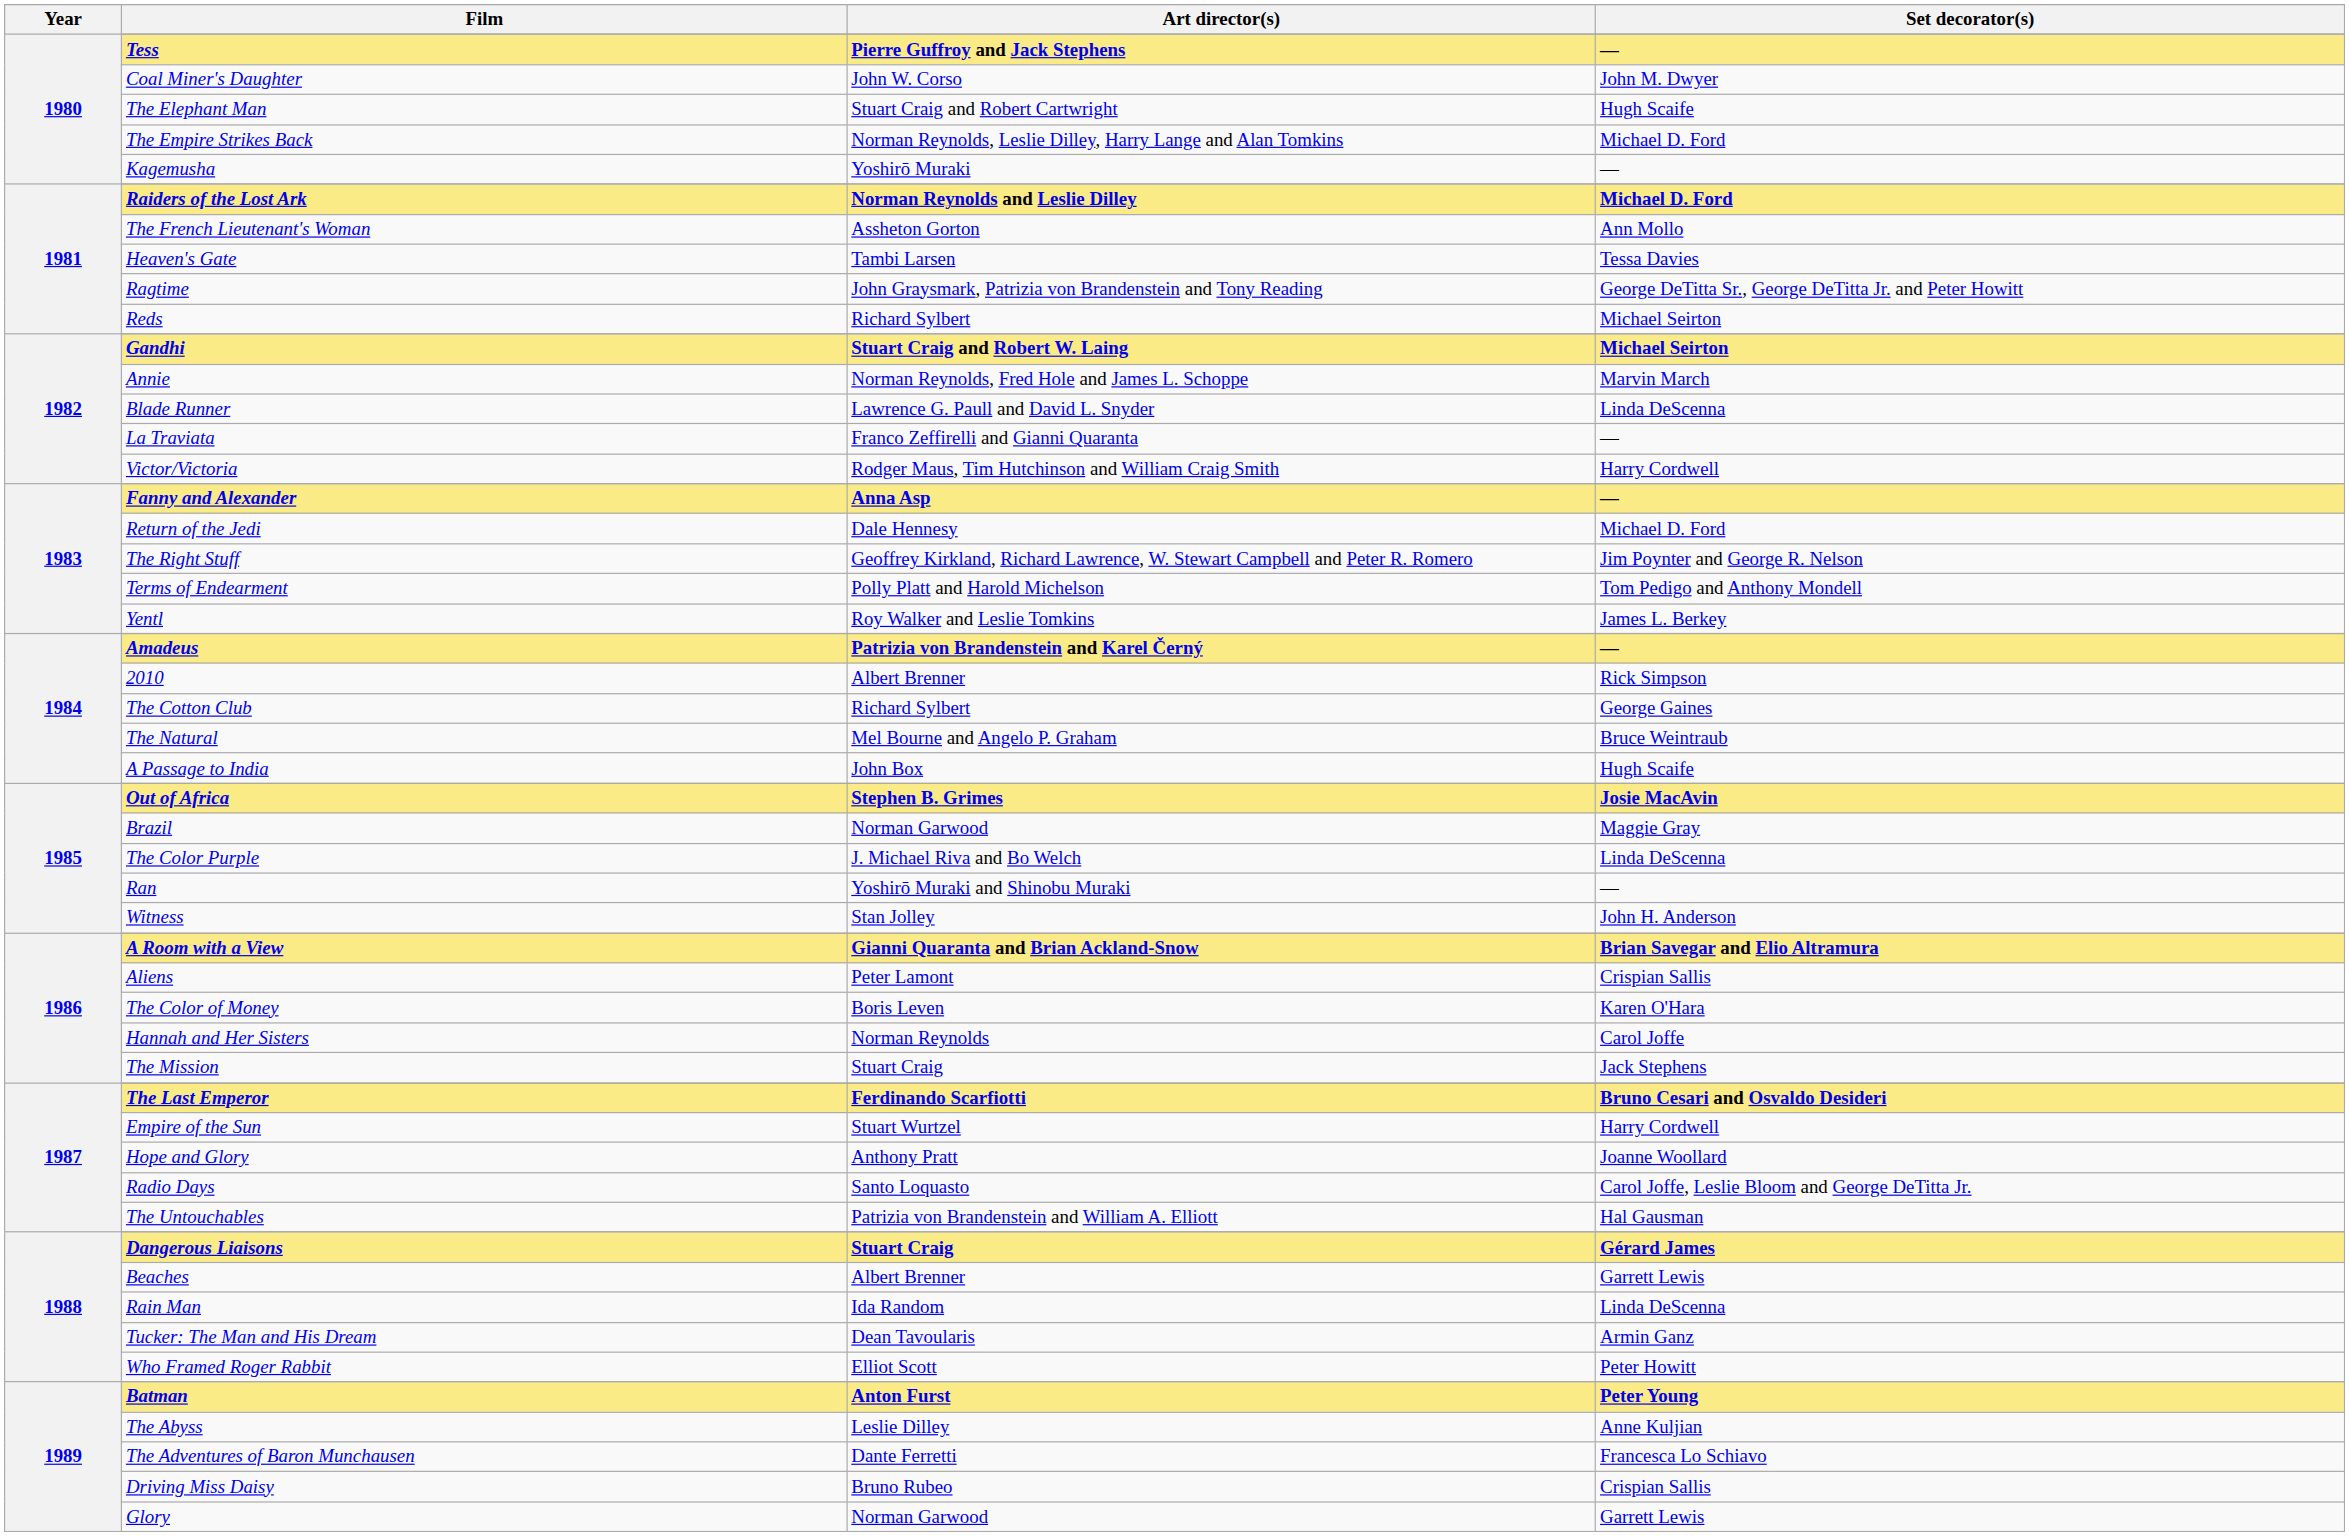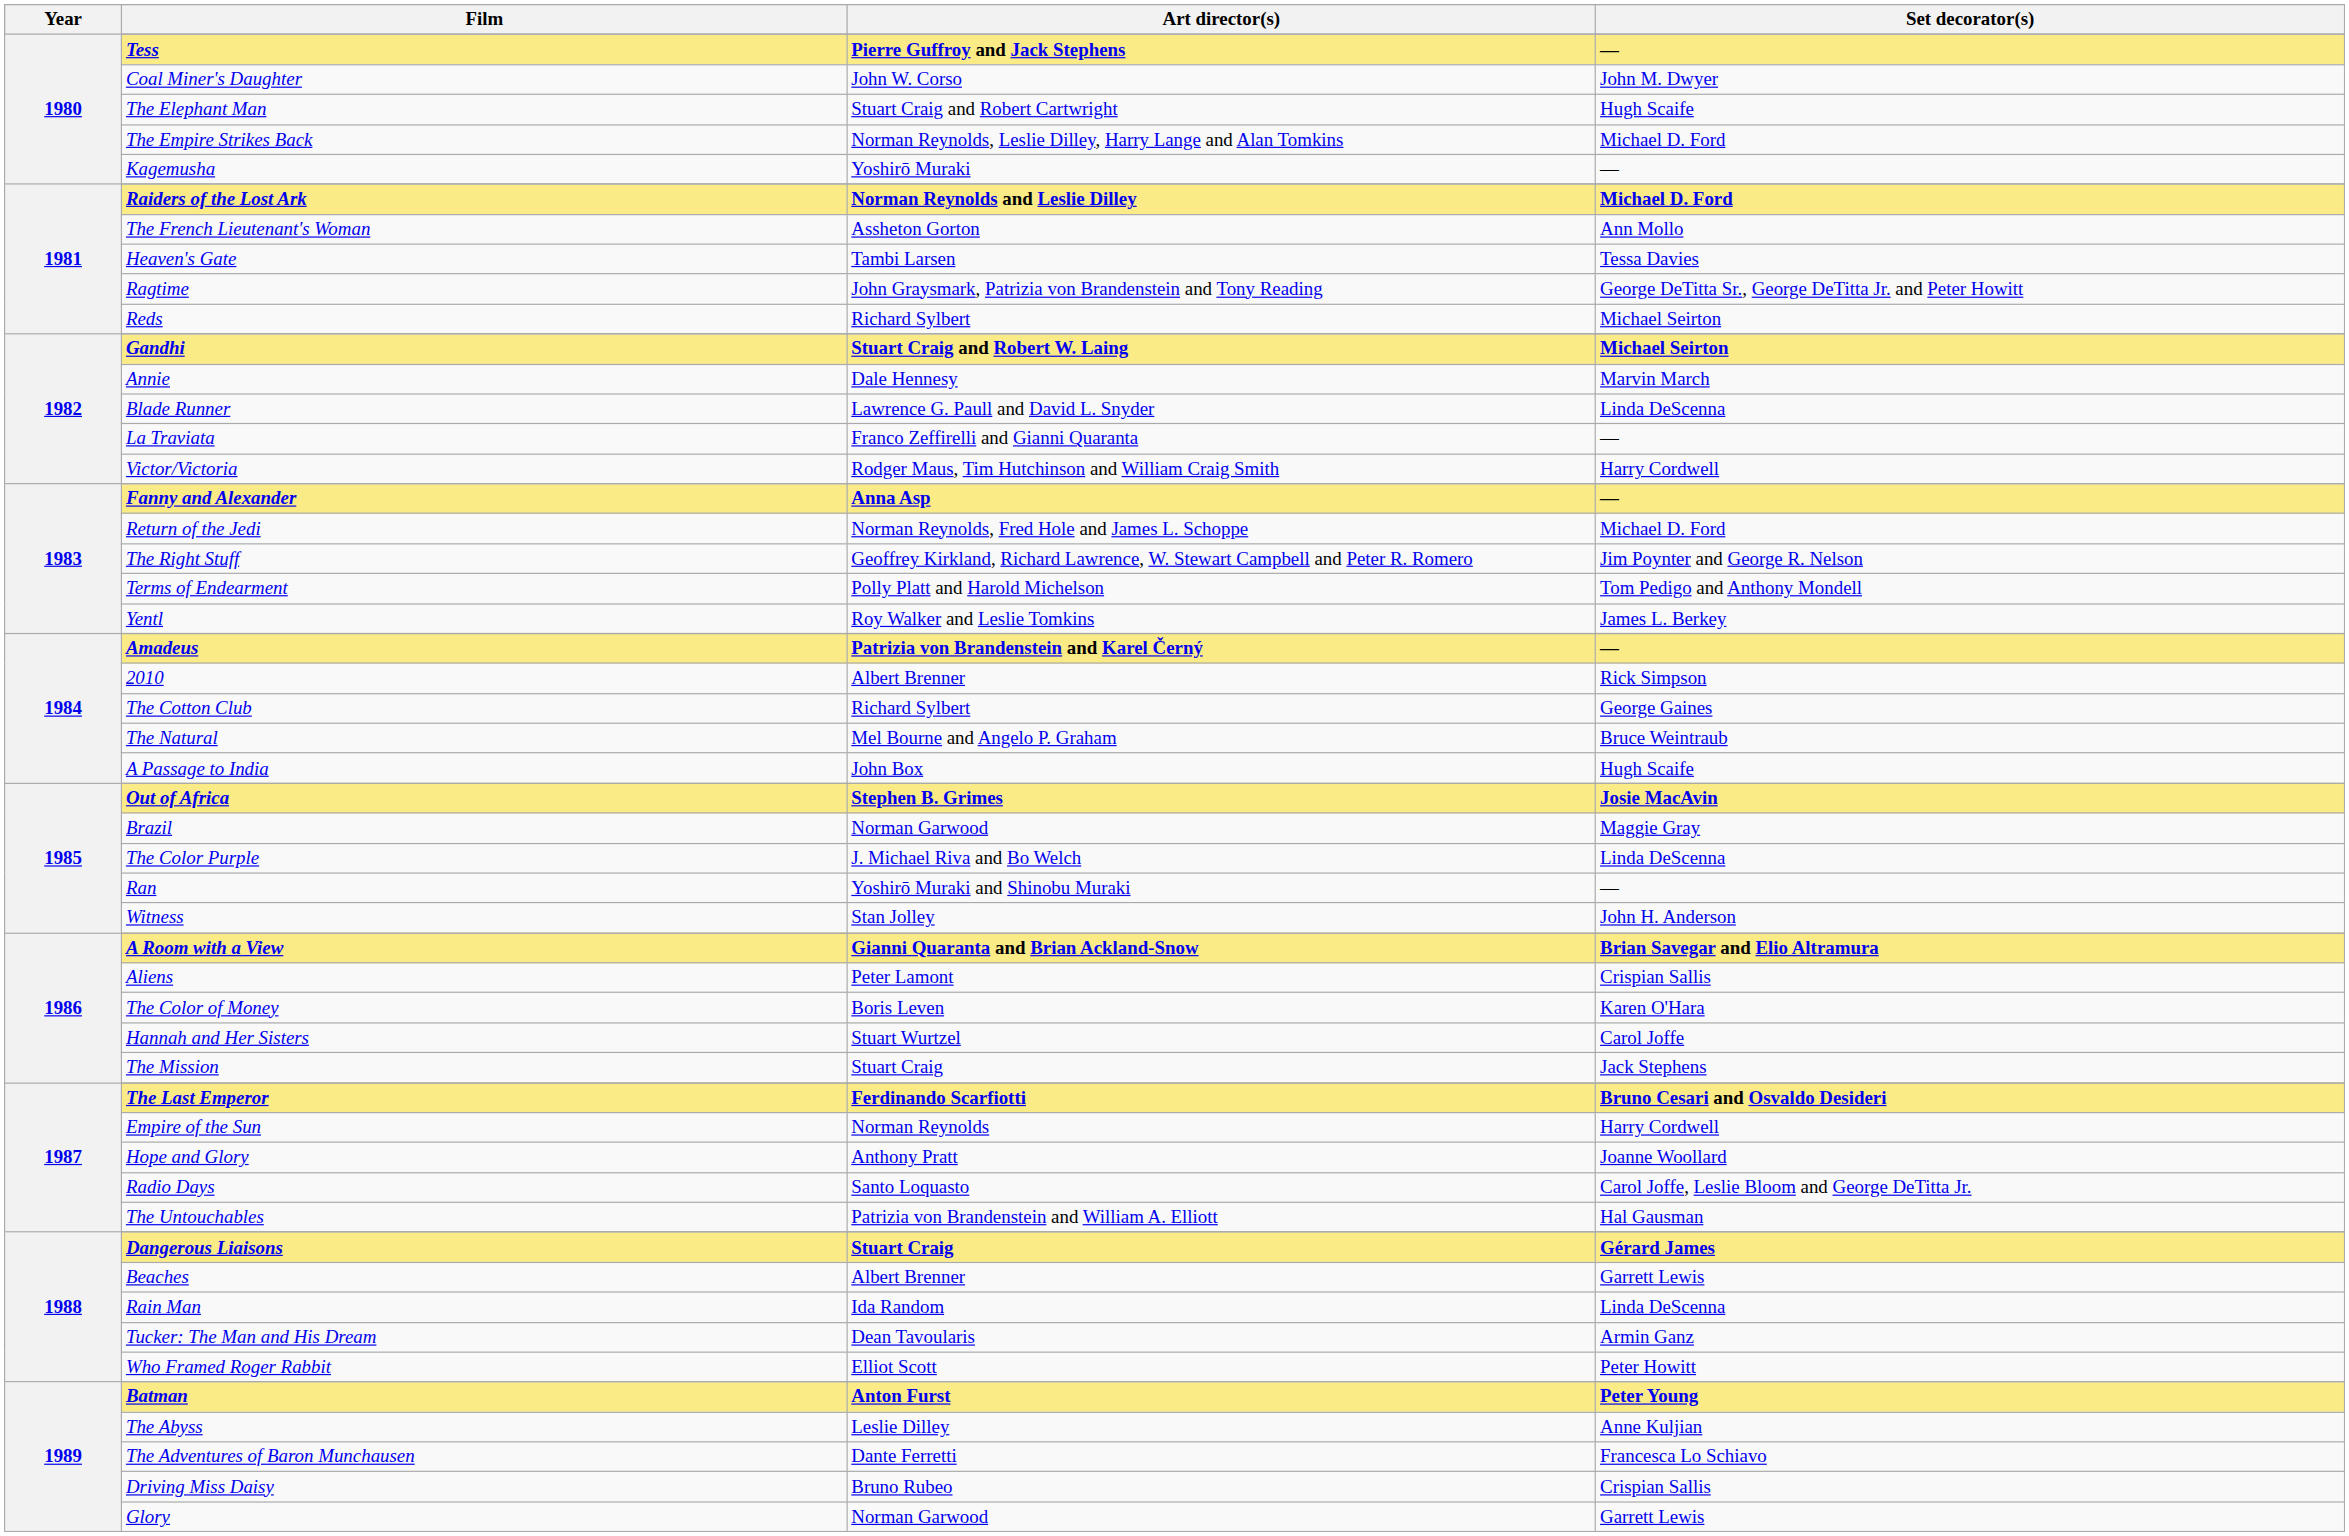 <table class="wikitable" style="width:100%">
 <tr bgcolor="#bebebe">
 <th width="5%">Year</th>
 <th width="31%">Film</th>
 <th width="32%">Art director(s)</th>
 <th width="32%">Set decorator(s)</th>
 </tr>
 <tr>
 <th rowspan="6" style="text-align:center"><a href='#'>1980</a> <br> </th>
 </tr>
 <tr style="background:#FAEB86">
 <td><strong><em><a href='#'>Tess</a></em></strong></td>
 <td><strong><a href='#'>Pierre Guffroy</a> and <a href='#'>Jack Stephens</a></strong></td>
 <td><strong>—</strong></td>
 </tr>
 <tr>
 <td><em><a href='#'>Coal Miner's Daughter</a></em></td>
 <td><a href='#'>John W. Corso</a></td>
 <td><a href='#'>John M. Dwyer</a></td>
 </tr>
 <tr>
 <td><em><a href='#'>The Elephant Man</a></em></td>
 <td><a href='#'>Stuart Craig</a> and <a href='#'>Robert Cartwright</a></td>
 <td><a href='#'>Hugh Scaife</a></td>
 </tr>
 <tr>
 <td><em><a href='#'>The Empire Strikes Back</a></em></td>
 <td><a href='#'>Norman Reynolds</a>, <a href='#'>Leslie Dilley</a>, <a href='#'>Harry Lange</a> and <a href='#'>Alan Tomkins</a></td>
 <td><a href='#'>Michael D. Ford</a></td>
 </tr>
 <tr>
 <td><em><a href='#'>Kagemusha</a></em></td>
 <td><a href='#'>Yoshirō Muraki</a></td>
 <td>—</td>
 </tr>
 <tr>
 <th rowspan="6" style="text-align:center"><a href='#'>1981</a> <br> </th>
 </tr>
 <tr style="background:#FAEB86">
 <td><strong><em><a href='#'>Raiders of the Lost Ark</a></em></strong></td>
 <td><strong><a href='#'>Norman Reynolds</a> and <a href='#'>Leslie Dilley</a></strong></td>
 <td><strong><a href='#'>Michael D. Ford</a></strong></td>
 </tr>
 <tr>
 <td><em><a href='#'>The French Lieutenant's Woman</a></em></td>
 <td><a href='#'>Assheton Gorton</a></td>
 <td><a href='#'>Ann Mollo</a></td>
 </tr>
 <tr>
 <td><em><a href='#'>Heaven's Gate</a></em></td>
 <td><a href='#'>Tambi Larsen</a></td>
 <td><a href='#'>Tessa Davies</a></td>
 </tr>
 <tr>
 <td><em><a href='#'>Ragtime</a></em></td>
 <td><a href='#'>John Graysmark</a>, <a href='#'>Patrizia von Brandenstein</a> and <a href='#'>Tony Reading</a></td>
 <td><a href='#'>George DeTitta Sr.</a>, <a href='#'>George DeTitta Jr.</a> and <a href='#'>Peter Howitt</a></td>
 </tr>
 <tr>
 <td><em><a href='#'>Reds</a></em></td>
 <td><a href='#'>Richard Sylbert</a></td>
 <td><a href='#'>Michael Seirton</a></td>
 </tr>
 <tr>
 <th rowspan="6" style="text-align:center"><a href='#'>1982</a> <br> </th>
 </tr>
 <tr style="background:#FAEB86">
 <td><strong><em><a href='#'>Gandhi</a></em></strong></td>
 <td><strong><a href='#'>Stuart Craig</a> and <a href='#'>Robert W. Laing</a></strong></td>
 <td><strong><a href='#'>Michael Seirton</a></strong></td>
 </tr>
 <tr>
 <td><em><a href='#'>Annie</a></em></td>
-<td><a href='#'>Norman Reynolds</a>, <a href='#'>Fred Hole</a> and <a href='#'>James L. Schoppe</a></td>
+<td><a href='#'>Dale Hennesy</a> </td>
 <td><a href='#'>Marvin March</a></td>
 </tr>
 <tr>
 <td><em><a href='#'>Blade Runner</a></em></td>
 <td><a href='#'>Lawrence G. Paull</a> and <a href='#'>David L. Snyder</a></td>
 <td><a href='#'>Linda DeScenna</a></td>
 </tr>
 <tr>
 <td><em><a href='#'>La Traviata</a></em></td>
 <td><a href='#'>Franco Zeffirelli</a> and <a href='#'>Gianni Quaranta</a></td>
 <td>—</td>
 </tr>
 <tr>
 <td><em><a href='#'>Victor/Victoria</a></em></td>
 <td><a href='#'>Rodger Maus</a>, <a href='#'>Tim Hutchinson</a> and <a href='#'>William Craig Smith</a></td>
 <td><a href='#'>Harry Cordwell</a></td>
 </tr>
 <tr>
 <th rowspan="6" style="text-align:center"><a href='#'>1983</a> <br> </th>
 </tr>
 <tr style="background:#FAEB86">
 <td><strong><em><a href='#'>Fanny and Alexander</a></em></strong></td>
 <td><strong><a href='#'>Anna Asp</a></strong></td>
 <td><strong>—</strong></td>
 </tr>
 <tr>
 <td><em><a href='#'>Return of the Jedi</a></em></td>
-<td><a href='#'>Dale Hennesy</a> </td>
+<td><a href='#'>Norman Reynolds</a>, <a href='#'>Fred Hole</a> and <a href='#'>James L. Schoppe</a></td>
 <td><a href='#'>Michael D. Ford</a></td>
 </tr>
 <tr>
 <td><em><a href='#'>The Right Stuff</a></em></td>
 <td><a href='#'>Geoffrey Kirkland</a>, <a href='#'>Richard Lawrence</a>, <a href='#'>W. Stewart Campbell</a> and <a href='#'>Peter R. Romero</a></td>
 <td><a href='#'>Jim Poynter</a> and <a href='#'>George R. Nelson</a></td>
 </tr>
 <tr>
 <td><em><a href='#'>Terms of Endearment</a></em></td>
 <td><a href='#'>Polly Platt</a> and <a href='#'>Harold Michelson</a></td>
 <td><a href='#'>Tom Pedigo</a> and <a href='#'>Anthony Mondell</a></td>
 </tr>
 <tr>
 <td><em><a href='#'>Yentl</a></em></td>
 <td><a href='#'>Roy Walker</a> and <a href='#'>Leslie Tomkins</a></td>
 <td><a href='#'>James L. Berkey</a></td>
 </tr>
 <tr>
 <th rowspan="6" style="text-align:center"><a href='#'>1984</a> <br> </th>
 </tr>
 <tr style="background:#FAEB86">
 <td><strong><em><a href='#'>Amadeus</a></em></strong></td>
 <td><strong><a href='#'>Patrizia von Brandenstein</a> and <a href='#'>Karel Černý</a></strong></td>
 <td><strong>—</strong></td>
 </tr>
 <tr>
 <td><em><a href='#'>2010</a></em></td>
 <td><a href='#'>Albert Brenner</a></td>
 <td><a href='#'>Rick Simpson</a></td>
 </tr>
 <tr>
 <td><em><a href='#'>The Cotton Club</a></em></td>
 <td><a href='#'>Richard Sylbert</a></td>
 <td><a href='#'>George Gaines</a></td>
 </tr>
 <tr>
 <td><em><a href='#'>The Natural</a></em></td>
 <td><a href='#'>Mel Bourne</a> and <a href='#'>Angelo P. Graham</a></td>
 <td><a href='#'>Bruce Weintraub</a></td>
 </tr>
 <tr>
 <td><em><a href='#'>A Passage to India</a></em></td>
 <td><a href='#'>John Box</a></td>
 <td><a href='#'>Hugh Scaife</a></td>
 </tr>
 <tr>
 <th rowspan="6" style="text-align:center"><a href='#'>1985</a> <br> </th>
 </tr>
 <tr style="background:#FAEB86">
 <td><strong><em><a href='#'>Out of Africa</a></em></strong></td>
 <td><strong><a href='#'>Stephen B. Grimes</a></strong></td>
 <td><strong><a href='#'>Josie MacAvin</a></strong></td>
 </tr>
 <tr>
 <td><em><a href='#'>Brazil</a></em></td>
 <td><a href='#'>Norman Garwood</a></td>
 <td><a href='#'>Maggie Gray</a></td>
 </tr>
 <tr>
 <td><em><a href='#'>The Color Purple</a></em></td>
 <td><a href='#'>J. Michael Riva</a> and <a href='#'>Bo Welch</a></td>
 <td><a href='#'>Linda DeScenna</a></td>
 </tr>
 <tr>
 <td><em><a href='#'>Ran</a></em></td>
 <td><a href='#'>Yoshirō Muraki</a> and <a href='#'>Shinobu Muraki</a></td>
 <td>—</td>
 </tr>
 <tr>
 <td><em><a href='#'>Witness</a></em></td>
 <td><a href='#'>Stan Jolley</a></td>
 <td><a href='#'>John H. Anderson</a></td>
 </tr>
 <tr>
 <th rowspan="6" style="text-align:center"><a href='#'>1986</a> <br> </th>
 </tr>
 <tr style="background:#FAEB86">
 <td><strong><em><a href='#'>A Room with a View</a></em></strong></td>
 <td><strong><a href='#'>Gianni Quaranta</a> and <a href='#'>Brian Ackland-Snow</a></strong></td>
 <td><strong><a href='#'>Brian Savegar</a> and <a href='#'>Elio Altramura</a></strong></td>
 </tr>
 <tr>
 <td><em><a href='#'>Aliens</a></em></td>
 <td><a href='#'>Peter Lamont</a></td>
 <td><a href='#'>Crispian Sallis</a></td>
 </tr>
 <tr>
 <td><em><a href='#'>The Color of Money</a></em></td>
 <td><a href='#'>Boris Leven</a></td>
 <td><a href='#'>Karen O'Hara</a></td>
 </tr>
 <tr>
 <td><em><a href='#'>Hannah and Her Sisters</a></em></td>
-<td><a href='#'>Norman Reynolds</a></td>
+<td><a href='#'>Stuart Wurtzel</a></td>
 <td><a href='#'>Carol Joffe</a></td>
 </tr>
 <tr>
 <td><em><a href='#'>The Mission</a></em></td>
 <td><a href='#'>Stuart Craig</a></td>
 <td><a href='#'>Jack Stephens</a></td>
 </tr>
 <tr>
 <th rowspan="6" style="text-align:center"><a href='#'>1987</a> <br> </th>
 </tr>
 <tr style="background:#FAEB86">
 <td><strong><em><a href='#'>The Last Emperor</a></em></strong></td>
 <td><strong><a href='#'>Ferdinando Scarfiotti</a></strong></td>
 <td><strong><a href='#'>Bruno Cesari</a> and <a href='#'>Osvaldo Desideri</a></strong></td>
 </tr>
 <tr>
 <td><em><a href='#'>Empire of the Sun</a></em></td>
-<td><a href='#'>Stuart Wurtzel</a></td>
+<td><a href='#'>Norman Reynolds</a></td>
 <td><a href='#'>Harry Cordwell</a></td>
 </tr>
 <tr>
 <td><em><a href='#'>Hope and Glory</a></em></td>
 <td><a href='#'>Anthony Pratt</a></td>
 <td><a href='#'>Joanne Woollard</a></td>
 </tr>
 <tr>
 <td><em><a href='#'>Radio Days</a></em></td>
 <td><a href='#'>Santo Loquasto</a></td>
 <td><a href='#'>Carol Joffe</a>, <a href='#'>Leslie Bloom</a> and <a href='#'>George DeTitta Jr.</a></td>
 </tr>
 <tr>
 <td><em><a href='#'>The Untouchables</a></em></td>
 <td><a href='#'>Patrizia von Brandenstein</a> and <a href='#'>William A. Elliott</a></td>
 <td><a href='#'>Hal Gausman</a></td>
 </tr>
 <tr>
 <th rowspan="6" style="text-align:center"><a href='#'>1988</a> <br> </th>
 </tr>
 <tr style="background:#FAEB86">
 <td><strong><em><a href='#'>Dangerous Liaisons</a></em></strong></td>
 <td><strong><a href='#'>Stuart Craig</a></strong></td>
 <td><strong><a href='#'>Gérard James</a></strong></td>
 </tr>
 <tr>
 <td><em><a href='#'>Beaches</a></em></td>
 <td><a href='#'>Albert Brenner</a></td>
 <td><a href='#'>Garrett Lewis</a></td>
 </tr>
 <tr>
 <td><em><a href='#'>Rain Man</a></em></td>
 <td><a href='#'>Ida Random</a></td>
 <td><a href='#'>Linda DeScenna</a></td>
 </tr>
 <tr>
 <td><em><a href='#'>Tucker: The Man and His Dream</a></em></td>
 <td><a href='#'>Dean Tavoularis</a></td>
 <td><a href='#'>Armin Ganz</a></td>
 </tr>
 <tr>
 <td><em><a href='#'>Who Framed Roger Rabbit</a></em></td>
 <td><a href='#'>Elliot Scott</a></td>
 <td><a href='#'>Peter Howitt</a></td>
 </tr>
 <tr>
 <th rowspan="6" style="text-align:center"><a href='#'>1989</a> <br> </th>
 </tr>
 <tr style="background:#FAEB86">
 <td><strong><em><a href='#'>Batman</a></em></strong></td>
 <td><strong><a href='#'>Anton Furst</a></strong></td>
 <td><strong><a href='#'>Peter Young</a></strong></td>
 </tr>
 <tr>
 <td><em><a href='#'>The Abyss</a></em></td>
 <td><a href='#'>Leslie Dilley</a></td>
 <td><a href='#'>Anne Kuljian</a></td>
 </tr>
 <tr>
 <td><em><a href='#'>The Adventures of Baron Munchausen</a></em></td>
 <td><a href='#'>Dante Ferretti</a></td>
 <td><a href='#'>Francesca Lo Schiavo</a></td>
 </tr>
 <tr>
 <td><em><a href='#'>Driving Miss Daisy</a></em></td>
 <td><a href='#'>Bruno Rubeo</a></td>
 <td><a href='#'>Crispian Sallis</a></td>
 </tr>
 <tr>
 <td><em><a href='#'>Glory</a></em></td>
 <td><a href='#'>Norman Garwood</a></td>
 <td><a href='#'>Garrett Lewis</a></td>
 </tr>
 </table>
